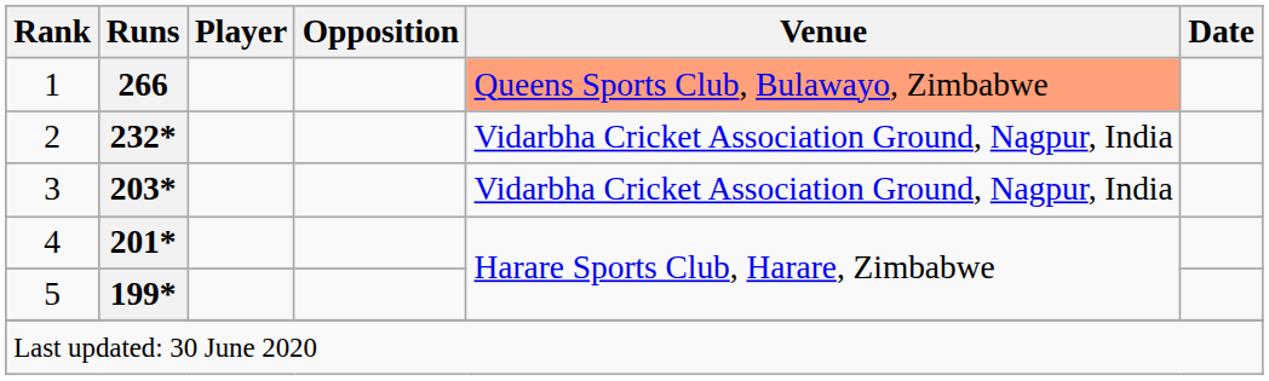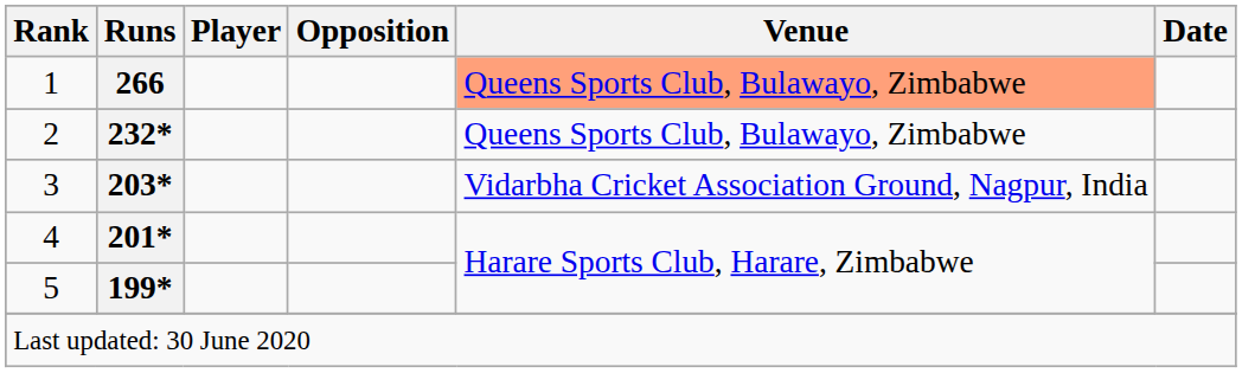 <table class="wikitable plainrowheaders sortable">
 <tr>
 <th scope=col>Rank</th>
 <th scope=col>Runs</th>
 <th scope=col>Player</th>
 <th scope=col>Opposition</th>
 <th scope=col>Venue</th>
 <th scope=col>Date</th>
 </tr>
 <tr>
 <td align=center>1</td>
 <th scope=row style=text-align:center;>266</th>
 <td></td>
 <td></td>
 <td style="background: lightsalmon;"><a href='#'>Queens Sports Club</a>, <a href='#'>Bulawayo</a>, Zimbabwe</td>
 <td></td>
 </tr>
 <tr>
 <td align=center>2</td>
 <th scope=row style=text-align:center;>232*</th>
 <td></td>
 <td></td>
-<td><a href='#'>Vidarbha Cricket Association Ground</a>, <a href='#'>Nagpur</a>, India</td>
+<td><a href='#'>Queens Sports Club</a>, <a href='#'>Bulawayo</a>, Zimbabwe</td>
 <td></td>
 </tr>
 <tr>
 <td align=center>3</td>
 <th scope=row style=text-align:center;>203*</th>
 <td></td>
 <td></td>
 <td><a href='#'>Vidarbha Cricket Association Ground</a>, <a href='#'>Nagpur</a>, India</td>
 <td></td>
 </tr>
 <tr>
 <td align=center>4</td>
 <th scope=row style=text-align:center;>201*</th>
 <td></td>
 <td></td>
 <td rowspan=2><a href='#'>Harare Sports Club</a>, <a href='#'>Harare</a>, Zimbabwe</td>
 <td></td>
 </tr>
 <tr>
 <td align=center>5</td>
 <th scope=row style=text-align:center;>199*</th>
 <td></td>
 <td></td>
 <td></td>
 </tr>
 <tr>
 </tr>
 <tr class=sortbottom>
 <td colspan=6><small>Last updated: 30 June 2020</small></td>
 </tr>
 </table>
